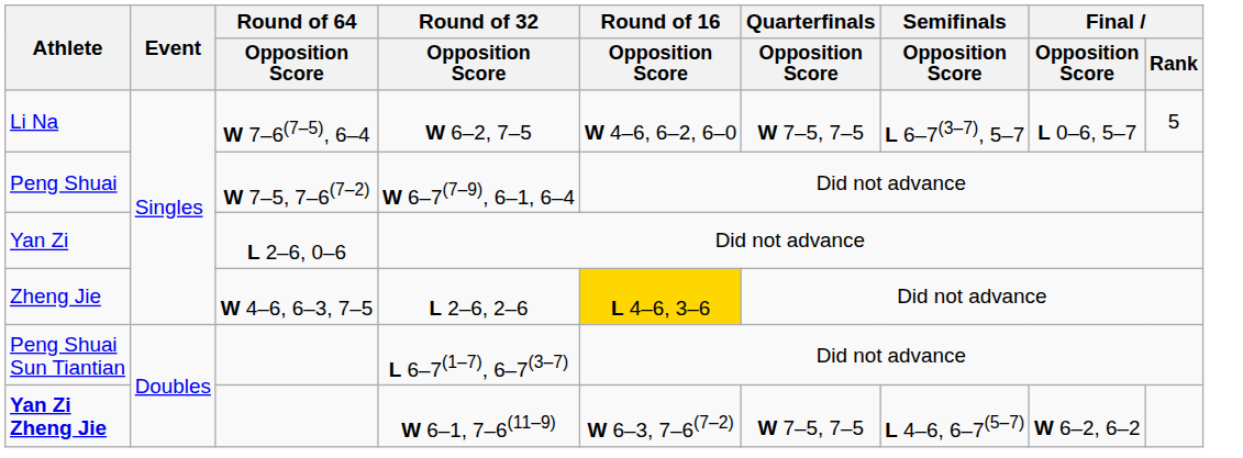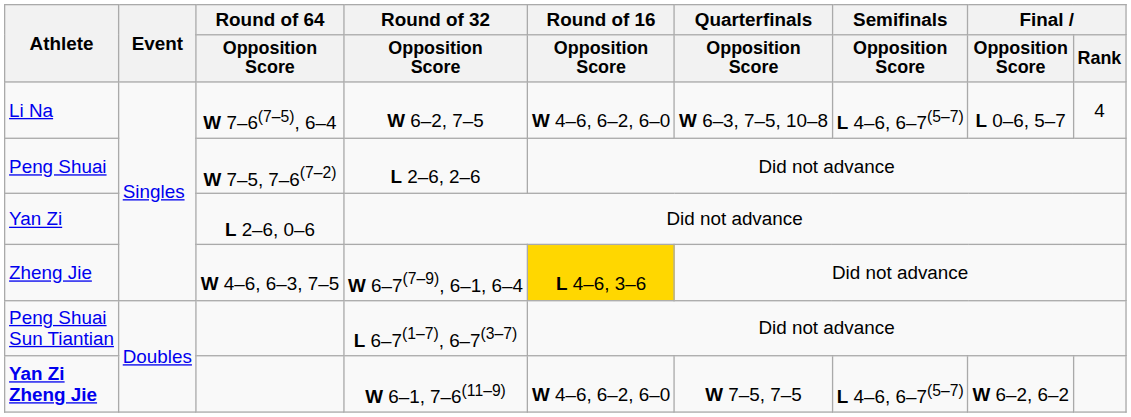 <table class=wikitable style="font-size:90%">
 <tr>
 <th rowspan="2">Athlete</th>
 <th rowspan="2">Event</th>
 <th>Round of 64</th>
 <th>Round of 32</th>
 <th>Round of 16</th>
 <th>Quarterfinals</th>
 <th>Semifinals</th>
 <th colspan=2>Final / </th>
 </tr>
 <tr style="font-size:95%">
 <th>Opposition<br>Score</th>
 <th>Opposition<br>Score</th>
 <th>Opposition<br>Score</th>
 <th>Opposition<br>Score</th>
 <th>Opposition<br>Score</th>
 <th>Opposition<br>Score</th>
 <th>Rank</th>
 </tr>
 <tr align=center>
 <td align=left><a href='#'>Li Na</a></td>
 <td align=left rowspan=4><a href='#'>Singles</a></td>
 <td><br><strong>W</strong> 7–6<sup>(7–5)</sup>, 6–4</td>
 <td><br><strong>W</strong> 6–2, 7–5</td>
 <td><br><strong>W</strong> 4–6, 6–2, 6–0</td>
-<td><br><strong>W</strong> 7–5, 7–5</td>
-<td><br><strong>L</strong> 6–7<sup>(3–7)</sup>, 5–7</td>
+<td><br><strong>W</strong> 6–3, 7–5, 10–8</td>
+<td><br><strong>L</strong> 4–6, 6–7<sup>(5–7)</sup></td>
 <td><br><strong>L</strong> 0–6, 5–7</td>
-<td>5</td>
+<td>4</td>
 </tr>
 <tr align=center>
 <td align=left><a href='#'>Peng Shuai</a></td>
 <td><br><strong>W</strong> 7–5, 7–6<sup>(7–2)</sup></td>
-<td><br><strong>W</strong> 6–7<sup>(7–9)</sup>, 6–1, 6–4</td>
+<td><br><strong>L</strong> 2–6, 2–6</td>
 <td colspan=5>Did not advance</td>
 </tr>
 <tr align=center>
 <td align=left><a href='#'>Yan Zi</a></td>
 <td><br><strong>L</strong> 2–6, 0–6</td>
 <td colspan=6>Did not advance</td>
 </tr>
 <tr align=center>
 <td align=left><a href='#'>Zheng Jie</a></td>
 <td><br><strong>W</strong> 4–6, 6–3, 7–5</td>
-<td><br><strong>L</strong> 2–6, 2–6</td>
+<td><br><strong>W</strong> 6–7<sup>(7–9)</sup>, 6–1, 6–4</td>
 <td style="background: gold;"><br><strong>L</strong> 4–6, 3–6</td>
 <td colspan=4>Did not advance</td>
 </tr>
 <tr align=center>
 <td align=left><a href='#'>Peng Shuai</a><br><a href='#'>Sun Tiantian</a></td>
 <td align=left rowspan=2><a href='#'>Doubles</a></td>
 <td></td>
 <td><br><strong>L</strong> 6–7<sup>(1–7)</sup>, 6–7<sup>(3–7)</sup></td>
 <td colspan=5>Did not advance</td>
 </tr>
 <tr align=center>
 <td align=left><strong><a href='#'>Yan Zi</a></strong><br><strong><a href='#'>Zheng Jie</a></strong></td>
 <td></td>
 <td><br><strong>W</strong> 6–1, 7–6<sup>(11–9)</sup></td>
-<td><br><strong>W</strong> 6–3, 7–6<sup>(7–2)</sup></td>
+<td><br><strong>W</strong> 4–6, 6–2, 6–0</td>
 <td><br><strong>W</strong> 7–5, 7–5</td>
 <td><br><strong>L</strong> 4–6, 6–7<sup>(5–7)</sup></td>
 <td><br><strong>W</strong> 6–2, 6–2</td>
 <td></td>
 </tr>
 </table>
